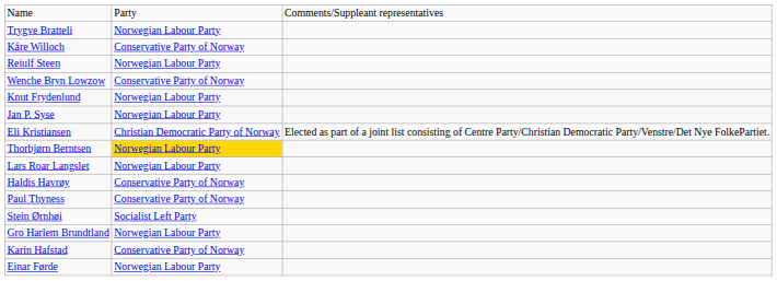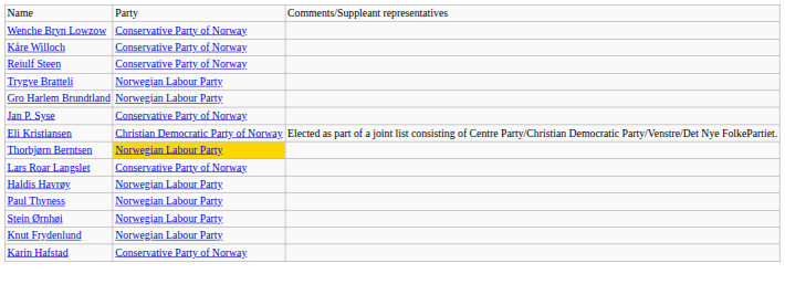 <table class="wikitable">
 <tr>
 <td>Name</td>
 <td>Party</td>
 <td>Comments/Suppleant representatives</td>
 </tr>
 <tr>
-<td><a href='#'>Trygve Bratteli</a></td>
-<td><a href='#'>Norwegian Labour Party</a></td>
+<td><a href='#'>Wenche Bryn Lowzow</a></td>
+<td><a href='#'>Conservative Party of Norway</a></td>
 <td></td>
 </tr>
 <tr>
 <td><a href='#'>Kåre Willoch</a></td>
 <td><a href='#'>Conservative Party of Norway</a></td>
 <td></td>
 </tr>
 <tr>
 <td><a href='#'>Reiulf Steen</a></td>
+<td><a href='#'>Conservative Party of Norway</a></td>
+<td></td>
+</tr>
+<tr>
+<td><a href='#'>Trygve Bratteli</a></td>
 <td><a href='#'>Norwegian Labour Party</a></td>
 <td></td>
 </tr>
 <tr>
-<td><a href='#'>Wenche Bryn Lowzow</a></td>
-<td><a href='#'>Conservative Party of Norway</a></td>
-<td></td>
-</tr>
-<tr>
-<td><a href='#'>Knut Frydenlund</a></td>
+<td><a href='#'>Gro Harlem Brundtland</a></td>
 <td><a href='#'>Norwegian Labour Party</a></td>
 <td></td>
 </tr>
 <tr>
 <td><a href='#'>Jan P. Syse</a></td>
-<td><a href='#'>Norwegian Labour Party</a></td>
+<td><a href='#'>Conservative Party of Norway</a></td>
 <td></td>
 </tr>
 <tr>
 <td><a href='#'>Eli Kristiansen</a></td>
 <td><a href='#'>Christian Democratic Party of Norway</a></td>
 <td>Elected as part of a joint list consisting of Centre Party/Christian Democratic Party/Venstre/Det Nye FolkePartiet.</td>
 </tr>
 <tr>
 <td><a href='#'>Thorbjørn Berntsen</a></td>
 <td style="background: gold;"><a href='#'>Norwegian Labour Party</a></td>
 <td></td>
 </tr>
 <tr>
 <td><a href='#'>Lars Roar Langslet</a></td>
+<td><a href='#'>Conservative Party of Norway</a></td>
+<td></td>
+</tr>
+<tr>
+<td><a href='#'>Haldis Havrøy</a></td>
 <td><a href='#'>Norwegian Labour Party</a></td>
 <td></td>
 </tr>
 <tr>
-<td><a href='#'>Haldis Havrøy</a></td>
-<td><a href='#'>Conservative Party of Norway</a></td>
-<td></td>
-</tr>
-<tr>
 <td><a href='#'>Paul Thyness</a></td>
-<td><a href='#'>Conservative Party of Norway</a></td>
+<td><a href='#'>Norwegian Labour Party</a></td>
 <td></td>
 </tr>
 <tr>
 <td><a href='#'>Stein Ørnhøi</a></td>
-<td><a href='#'>Socialist Left Party</a></td>
+<td><a href='#'>Norwegian Labour Party</a></td>
 <td></td>
 </tr>
 <tr>
-<td><a href='#'>Gro Harlem Brundtland</a></td>
+<td><a href='#'>Knut Frydenlund</a></td>
 <td><a href='#'>Norwegian Labour Party</a></td>
 <td></td>
 </tr>
 <tr>
 <td><a href='#'>Karin Hafstad</a></td>
 <td><a href='#'>Conservative Party of Norway</a></td>
 <td></td>
 </tr>
-<tr>
-<td><a href='#'>Einar Førde</a></td>
-<td><a href='#'>Norwegian Labour Party</a></td>
-<td></td>
-</tr>
 </table>
